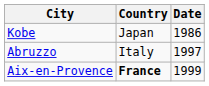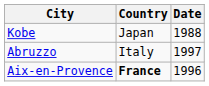 <table class="wikitable sortable">
 <tr>
 <th>City</th>
 <th>Country</th>
 <th>Date</th>
 </tr>
 <tr>
 <td><a href='#'>Kobe</a></td>
 <td>Japan</td>
-<td>1986</td>
+<td>1988</td>
 </tr>
 <tr>
 <td><a href='#'>Abruzzo</a></td>
 <td>Italy</td>
 <td>1997</td>
 </tr>
 <tr>
 <td><a href='#'>Aix-en-Provence</a></td>
 <td><strong>France</strong></td>
-<td>1999</td>
+<td>1996</td>
 </tr>
 </table>
